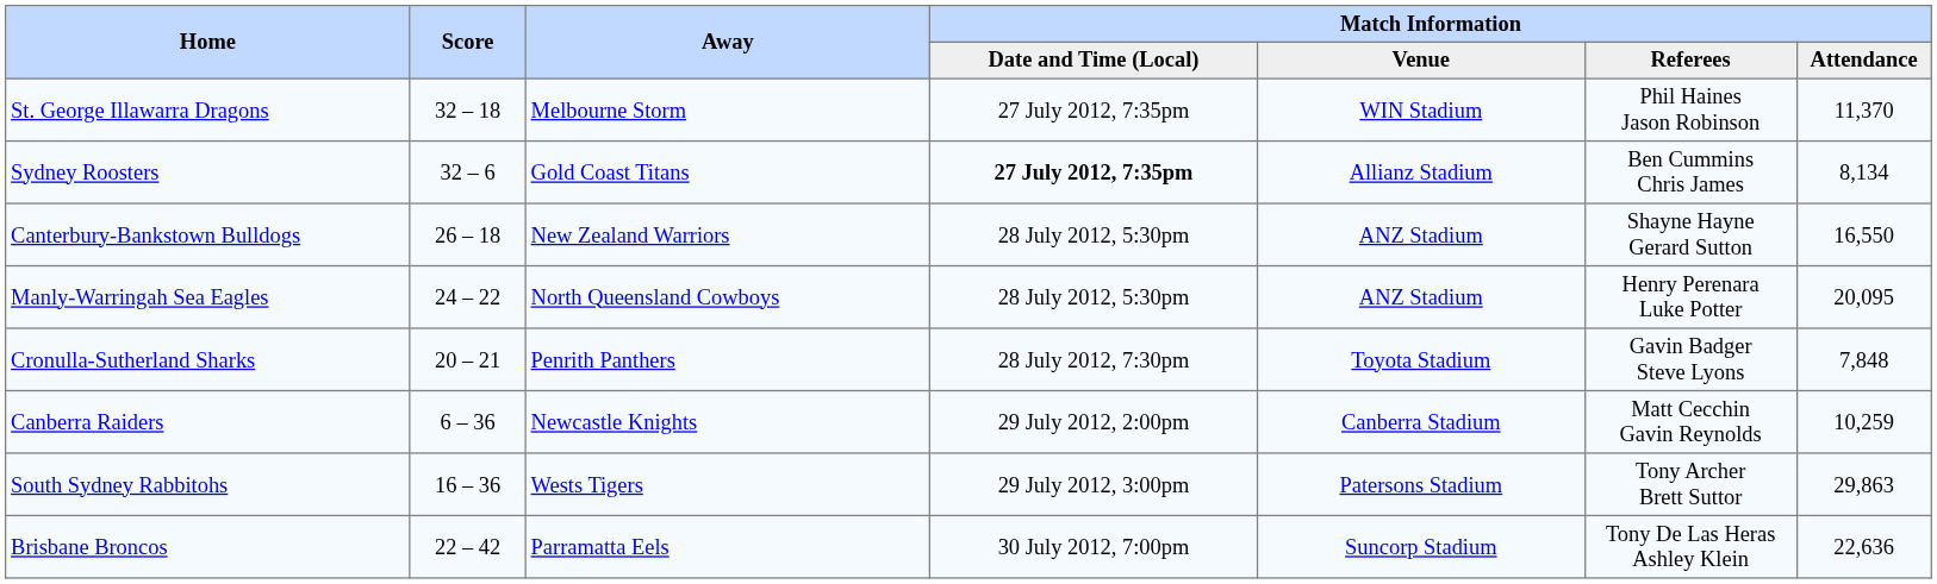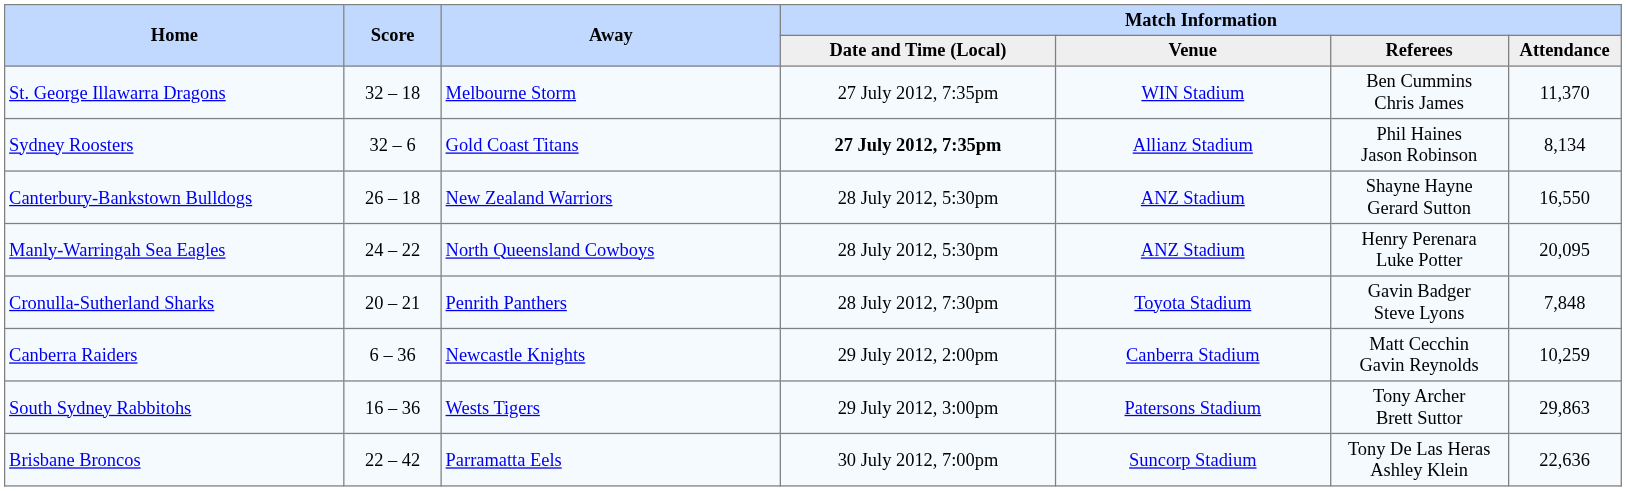 <table border="1" cellpadding="3" cellspacing="0" style="border-collapse:collapse; font-size:90%; width:100%;">
 <tr style="background:#c1d8ff;">
 <th rowspan="2" style="width:21%;">Home</th>
 <th rowspan="2" style="width:6%;">Score</th>
 <th rowspan="2" style="width:21%;">Away</th>
 <th colspan=6>Match Information</th>
 </tr>
 <tr style="background:#efefef;">
 <th width=17%>Date and Time (Local)</th>
 <th width=17%>Venue</th>
 <th width=11%>Referees</th>
 <th width=7%>Attendance</th>
 </tr>
 <tr style="text-align:center; background:#f5faff;">
 <td align=left> <a href='#'>St. George Illawarra Dragons</a></td>
 <td>32 – 18</td>
 <td align=left> <a href='#'>Melbourne Storm</a></td>
 <td>27 July 2012, 7:35pm</td>
 <td><a href='#'>WIN Stadium</a></td>
-<td>Phil Haines <br> Jason Robinson</td>
+<td>Ben Cummins <br> Chris James</td>
 <td>11,370</td>
 </tr>
 <tr style="text-align:center; background:#f5faff;">
 <td align=left> <a href='#'>Sydney Roosters</a></td>
 <td>32 – 6</td>
 <td align=left> <a href='#'>Gold Coast Titans</a></td>
 <td><strong>27 July 2012, 7:35pm</strong></td>
 <td><a href='#'>Allianz Stadium</a></td>
-<td>Ben Cummins <br> Chris James</td>
+<td>Phil Haines <br> Jason Robinson</td>
 <td>8,134</td>
 </tr>
 <tr style="text-align:center; background:#f5faff;">
 <td align=left> <a href='#'>Canterbury-Bankstown Bulldogs</a></td>
 <td>26 – 18</td>
 <td align=left> <a href='#'>New Zealand Warriors</a></td>
 <td>28 July 2012, 5:30pm</td>
 <td><a href='#'>ANZ Stadium</a></td>
 <td>Shayne Hayne <br> Gerard Sutton</td>
 <td>16,550</td>
 </tr>
 <tr style="text-align:center; background:#f5faff;">
 <td align=left> <a href='#'>Manly-Warringah Sea Eagles</a></td>
 <td>24 – 22</td>
 <td align=left> <a href='#'>North Queensland Cowboys</a></td>
 <td>28 July 2012, 5:30pm</td>
 <td><a href='#'>ANZ Stadium</a></td>
 <td>Henry Perenara <br> Luke Potter</td>
 <td>20,095</td>
 </tr>
 <tr style="text-align:center; background:#f5faff;">
 <td align=left> <a href='#'>Cronulla-Sutherland Sharks</a></td>
 <td>20 – 21</td>
 <td align=left> <a href='#'>Penrith Panthers</a></td>
 <td>28 July 2012, 7:30pm</td>
 <td><a href='#'>Toyota Stadium</a></td>
 <td>Gavin Badger <br> Steve Lyons</td>
 <td>7,848</td>
 </tr>
 <tr style="text-align:center; background:#f5faff;">
 <td align=left> <a href='#'>Canberra Raiders</a></td>
 <td>6 – 36</td>
 <td align=left> <a href='#'>Newcastle Knights</a></td>
 <td>29 July 2012, 2:00pm</td>
 <td><a href='#'>Canberra Stadium</a></td>
 <td>Matt Cecchin <br> Gavin Reynolds</td>
 <td>10,259</td>
 </tr>
 <tr style="text-align:center; background:#f5faff;">
 <td align=left> <a href='#'>South Sydney Rabbitohs</a></td>
 <td>16 – 36</td>
 <td align=left> <a href='#'>Wests Tigers</a></td>
 <td>29 July 2012, 3:00pm</td>
 <td><a href='#'>Patersons Stadium</a></td>
 <td>Tony Archer <br> Brett Suttor</td>
 <td>29,863</td>
 </tr>
 <tr style="text-align:center; background:#f5faff;">
 <td align=left> <a href='#'>Brisbane Broncos</a></td>
 <td>22 – 42</td>
 <td align=left> <a href='#'>Parramatta Eels</a></td>
 <td>30 July 2012, 7:00pm</td>
 <td><a href='#'>Suncorp Stadium</a></td>
 <td>Tony De Las Heras <br> Ashley Klein</td>
 <td>22,636</td>
 </tr>
 </table>
